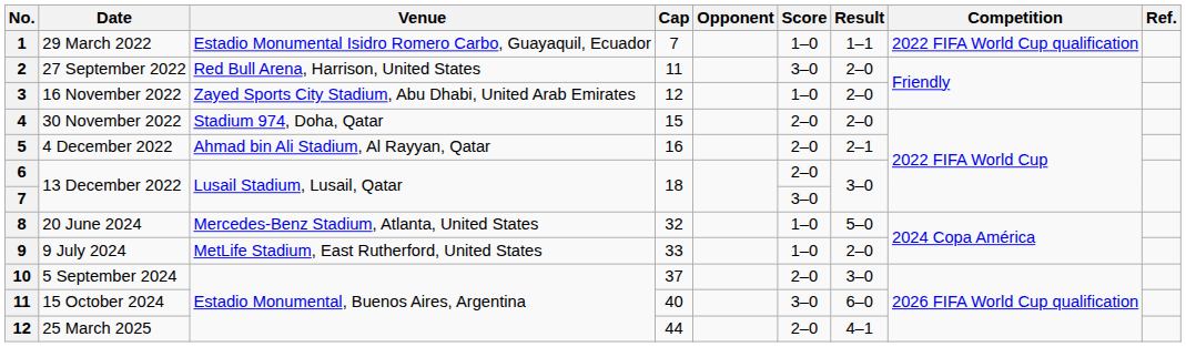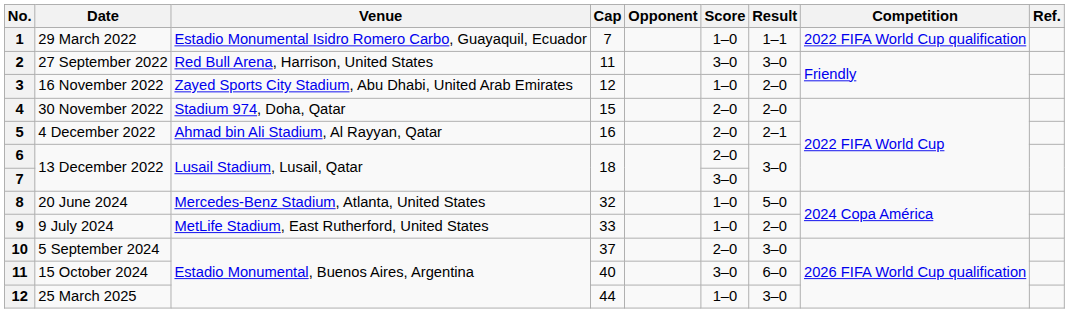 <table class="wikitable sortable">
 <tr>
 <th scope="col">No.</th>
 <th scope="col">Date</th>
 <th scope="col">Venue</th>
 <th scope="col">Cap</th>
 <th scope="col">Opponent</th>
 <th scope="col">Score</th>
 <th scope="col">Result</th>
 <th scope="col">Competition</th>
 <th>Ref.</th>
 </tr>
 <tr>
 <th align="center">1</th>
 <td>29 March 2022</td>
 <td><a href='#'>Estadio Monumental Isidro Romero Carbo</a>, Guayaquil, Ecuador</td>
 <td align="center">7</td>
 <td></td>
 <td align="center">1–0</td>
 <td align="center">1–1</td>
 <td><a href='#'>2022 FIFA World Cup qualification</a></td>
 <td align="center"></td>
 </tr>
 <tr>
 <th align="center">2</th>
 <td>27 September 2022</td>
 <td><a href='#'>Red Bull Arena</a>, Harrison, United States</td>
 <td align="center">11</td>
 <td></td>
 <td align="center">3–0</td>
-<td align="center">2–0</td>
+<td align="center">3–0</td>
 <td rowspan=2><a href='#'>Friendly</a></td>
 <td align="center"></td>
 </tr>
 <tr>
 <th align="center">3</th>
 <td>16 November 2022</td>
 <td><a href='#'>Zayed Sports City Stadium</a>, Abu Dhabi, United Arab Emirates</td>
 <td align="center">12</td>
 <td></td>
 <td align="center">1–0</td>
 <td align="center">2–0</td>
 <td align="center"></td>
 </tr>
 <tr>
 <th align="center">4</th>
 <td>30 November 2022</td>
 <td><a href='#'>Stadium 974</a>, Doha, Qatar</td>
 <td align="center">15</td>
 <td></td>
 <td align="center">2–0</td>
 <td align="center">2–0</td>
 <td rowspan=4><a href='#'>2022 FIFA World Cup</a></td>
 <td align="center"></td>
 </tr>
 <tr>
 <th align="center">5</th>
 <td>4 December 2022</td>
 <td><a href='#'>Ahmad bin Ali Stadium</a>, Al Rayyan, Qatar</td>
 <td align="center">16</td>
 <td></td>
 <td align="center">2–0</td>
 <td align="center">2–1</td>
 <td align="center"></td>
 </tr>
 <tr>
 <th align="center">6</th>
 <td rowspan="2">13 December 2022</td>
 <td rowspan="2"><a href='#'>Lusail Stadium</a>, Lusail, Qatar</td>
 <td rowspan="2" align="center">18</td>
 <td rowspan="2"></td>
 <td align="center">2–0</td>
 <td rowspan="2" align="center">3–0</td>
 <td rowspan="2" align="center"></td>
 </tr>
 <tr>
 <th align="center">7</th>
 <td align="center">3–0</td>
 </tr>
 <tr>
 <th align="center">8</th>
 <td>20 June 2024</td>
 <td><a href='#'>Mercedes-Benz Stadium</a>, Atlanta, United States</td>
 <td align="center">32</td>
 <td></td>
 <td align="center">1–0</td>
 <td align="center">5–0</td>
 <td rowspan=2><a href='#'>2024 Copa América</a></td>
 <td align="center"></td>
 </tr>
 <tr>
 <th align="center">9</th>
 <td>9 July 2024</td>
 <td><a href='#'>MetLife Stadium</a>, East Rutherford, United States</td>
 <td align="center">33</td>
 <td></td>
 <td align="center">1–0</td>
 <td align="center">2–0</td>
 <td align="center"></td>
 </tr>
 <tr>
 <th align="center">10</th>
 <td>5 September 2024</td>
 <td rowspan=3><a href='#'>Estadio Monumental</a>, Buenos Aires, Argentina</td>
 <td align="center">37</td>
 <td></td>
 <td align="center">2–0</td>
 <td align="center">3–0</td>
 <td rowspan=3><a href='#'>2026 FIFA World Cup qualification</a></td>
 <td align="center"></td>
 </tr>
 <tr>
 <th align="center">11</th>
 <td>15 October 2024</td>
 <td align="center">40</td>
 <td></td>
 <td align="center">3–0</td>
 <td align="center">6–0</td>
 <td align="center"></td>
 </tr>
 <tr>
 <th align="center">12</th>
 <td>25 March 2025</td>
 <td align="center">44</td>
 <td></td>
-<td align="center">2–0</td>
-<td align="center">4–1</td>
+<td align="center">1–0</td>
+<td align="center">3–0</td>
 <td align="center"></td>
 </tr>
 </table>
